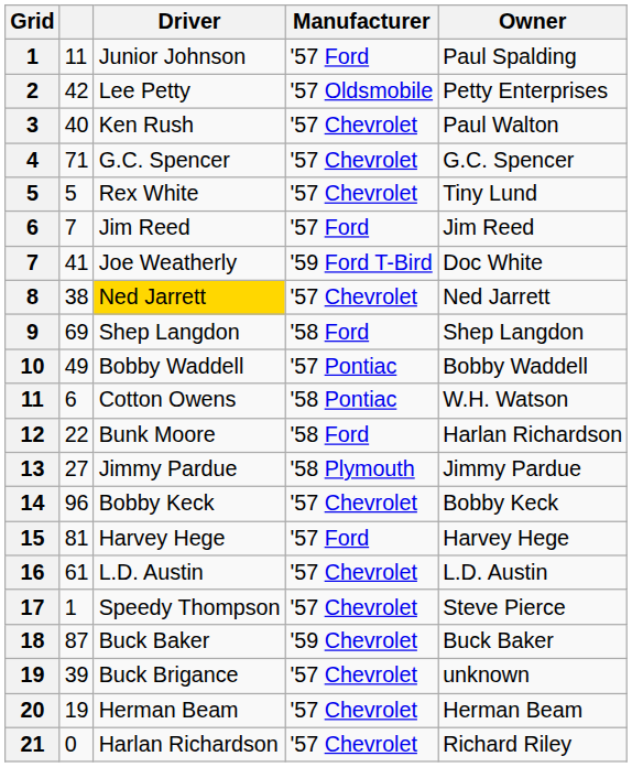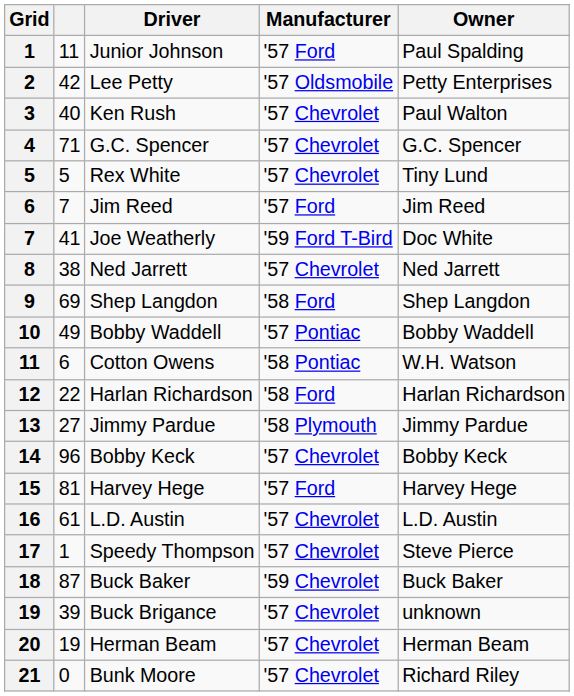 <table class="wikitable">
 <tr>
 <th>Grid</th>
 <th></th>
 <th>Driver</th>
 <th>Manufacturer</th>
 <th>Owner</th>
 </tr>
 <tr>
 <th>1</th>
 <td>11</td>
 <td>Junior Johnson</td>
 <td>'57 <a href='#'>Ford</a></td>
 <td>Paul Spalding</td>
 </tr>
 <tr>
 <th>2</th>
 <td>42</td>
 <td>Lee Petty</td>
 <td>'57 <a href='#'>Oldsmobile</a></td>
 <td>Petty Enterprises</td>
 </tr>
 <tr>
 <th>3</th>
 <td>40</td>
 <td>Ken Rush</td>
 <td>'57 <a href='#'>Chevrolet</a></td>
 <td>Paul Walton</td>
 </tr>
 <tr>
 <th>4</th>
 <td>71</td>
 <td>G.C. Spencer</td>
 <td>'57 <a href='#'>Chevrolet</a></td>
 <td>G.C. Spencer</td>
 </tr>
 <tr>
 <th>5</th>
 <td>5</td>
 <td>Rex White</td>
 <td>'57 <a href='#'>Chevrolet</a></td>
 <td>Tiny Lund</td>
 </tr>
 <tr>
 <th>6</th>
 <td>7</td>
 <td>Jim Reed</td>
 <td>'57 <a href='#'>Ford</a></td>
 <td>Jim Reed</td>
 </tr>
 <tr>
 <th>7</th>
 <td>41</td>
 <td>Joe Weatherly</td>
 <td>'59 <a href='#'>Ford T-Bird</a></td>
 <td>Doc White</td>
 </tr>
 <tr>
 <th>8</th>
 <td>38</td>
-<td style="background: gold;">Ned Jarrett</td>
+<td>Ned Jarrett</td>
 <td>'57 <a href='#'>Chevrolet</a></td>
 <td>Ned Jarrett</td>
 </tr>
 <tr>
 <th>9</th>
 <td>69</td>
 <td>Shep Langdon</td>
 <td>'58 <a href='#'>Ford</a></td>
 <td>Shep Langdon</td>
 </tr>
 <tr>
 <th>10</th>
 <td>49</td>
 <td>Bobby Waddell</td>
 <td>'57 <a href='#'>Pontiac</a></td>
 <td>Bobby Waddell</td>
 </tr>
 <tr>
 <th>11</th>
 <td>6</td>
 <td>Cotton Owens</td>
 <td>'58 <a href='#'>Pontiac</a></td>
 <td>W.H. Watson</td>
 </tr>
 <tr>
 <th>12</th>
 <td>22</td>
-<td>Bunk Moore</td>
+<td>Harlan Richardson</td>
 <td>'58 <a href='#'>Ford</a></td>
 <td>Harlan Richardson</td>
 </tr>
 <tr>
 <th>13</th>
 <td>27</td>
 <td>Jimmy Pardue</td>
 <td>'58 <a href='#'>Plymouth</a></td>
 <td>Jimmy Pardue</td>
 </tr>
 <tr>
 <th>14</th>
 <td>96</td>
 <td>Bobby Keck</td>
 <td>'57 <a href='#'>Chevrolet</a></td>
 <td>Bobby Keck</td>
 </tr>
 <tr>
 <th>15</th>
 <td>81</td>
 <td>Harvey Hege</td>
 <td>'57 <a href='#'>Ford</a></td>
 <td>Harvey Hege</td>
 </tr>
 <tr>
 <th>16</th>
 <td>61</td>
 <td>L.D. Austin</td>
 <td>'57 <a href='#'>Chevrolet</a></td>
 <td>L.D. Austin</td>
 </tr>
 <tr>
 <th>17</th>
 <td>1</td>
 <td>Speedy Thompson</td>
 <td>'57 <a href='#'>Chevrolet</a></td>
 <td>Steve Pierce</td>
 </tr>
 <tr>
 <th>18</th>
 <td>87</td>
 <td>Buck Baker</td>
 <td>'59 <a href='#'>Chevrolet</a></td>
 <td>Buck Baker</td>
 </tr>
 <tr>
 <th>19</th>
 <td>39</td>
 <td>Buck Brigance</td>
 <td>'57 <a href='#'>Chevrolet</a></td>
 <td>unknown</td>
 </tr>
 <tr>
 <th>20</th>
 <td>19</td>
 <td>Herman Beam</td>
 <td>'57 <a href='#'>Chevrolet</a></td>
 <td>Herman Beam</td>
 </tr>
 <tr>
 <th>21</th>
 <td>0</td>
-<td>Harlan Richardson</td>
+<td>Bunk Moore</td>
 <td>'57 <a href='#'>Chevrolet</a></td>
 <td>Richard Riley</td>
 </tr>
 </table>
